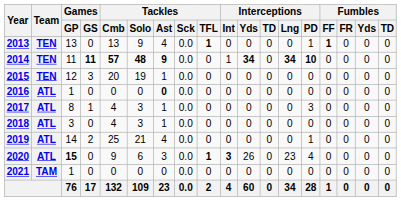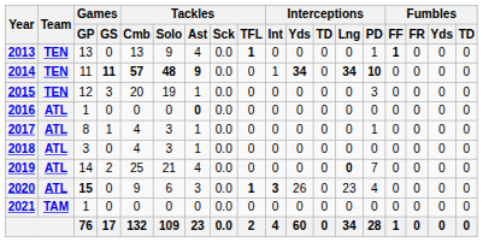 <table class="wikitable" style="text-align:center">
 <tr>
 <th rowspan="2">Year</th>
 <th rowspan="2">Team</th>
 <th colspan="2">Games</th>
 <th colspan="5">Tackles</th>
 <th colspan="5">Interceptions</th>
 <th colspan="4">Fumbles</th>
 </tr>
 <tr>
 <th>GP</th>
 <th>GS</th>
 <th>Cmb</th>
 <th>Solo</th>
 <th>Ast</th>
 <th>Sck</th>
 <th>TFL</th>
 <th>Int</th>
 <th>Yds</th>
 <th>TD</th>
 <th>Lng</th>
 <th>PD</th>
 <th>FF</th>
 <th>FR</th>
 <th>Yds</th>
 <th>TD</th>
 </tr>
 <tr>
 <th><a href='#'>2013</a></th>
 <th><a href='#'>TEN</a></th>
 <td>13</td>
 <td>0</td>
 <td>13</td>
 <td>9</td>
 <td>4</td>
 <td>0.0</td>
 <td><strong>1</strong></td>
 <td>0</td>
 <td>0</td>
 <td>0</td>
 <td>0</td>
 <td>1</td>
 <td><strong>1</strong></td>
 <td>0</td>
 <td>0</td>
 <td>0</td>
 </tr>
 <tr>
 <th><a href='#'>2014</a></th>
 <th><a href='#'>TEN</a></th>
 <td>11</td>
 <td><strong>11</strong></td>
 <td><strong>57</strong></td>
 <td><strong>48</strong></td>
 <td><strong>9</strong></td>
 <td>0.0</td>
 <td>0</td>
 <td>1</td>
 <td><strong>34</strong></td>
 <td>0</td>
 <td><strong>34</strong></td>
 <td><strong>10</strong></td>
 <td>0</td>
 <td>0</td>
 <td>0</td>
 <td>0</td>
 </tr>
 <tr>
 <th><a href='#'>2015</a></th>
 <th><a href='#'>TEN</a></th>
 <td>12</td>
 <td>3</td>
 <td>20</td>
 <td>19</td>
 <td>1</td>
 <td>0.0</td>
 <td>0</td>
 <td>0</td>
 <td>0</td>
 <td>0</td>
 <td>0</td>
-<td>0</td>
+<td>3</td>
 <td>0</td>
 <td>0</td>
 <td>0</td>
 <td>0</td>
 </tr>
 <tr>
 <th><a href='#'>2016</a></th>
 <th><a href='#'>ATL</a></th>
 <td>1</td>
 <td>0</td>
 <td>0</td>
 <td>0</td>
 <td><strong>0</strong></td>
 <td>0.0</td>
 <td>0</td>
 <td>0</td>
 <td>0</td>
 <td>0</td>
 <td>0</td>
 <td>0</td>
 <td>0</td>
 <td>0</td>
 <td>0</td>
 <td>0</td>
 </tr>
 <tr>
 <th><a href='#'>2017</a></th>
 <th><a href='#'>ATL</a></th>
 <td>8</td>
 <td>1</td>
 <td>4</td>
 <td>3</td>
 <td>1</td>
 <td>0.0</td>
 <td>0</td>
 <td>0</td>
 <td>0</td>
 <td>0</td>
 <td>0</td>
-<td>3</td>
+<td>1</td>
 <td>0</td>
 <td>0</td>
 <td>0</td>
 <td>0</td>
 </tr>
 <tr>
 <th><a href='#'>2018</a></th>
 <th><a href='#'>ATL</a></th>
 <td>3</td>
 <td>0</td>
 <td>4</td>
 <td>3</td>
 <td>1</td>
 <td>0.0</td>
 <td>0</td>
 <td>0</td>
 <td>0</td>
 <td>0</td>
 <td>0</td>
 <td>0</td>
 <td>0</td>
 <td>0</td>
 <td>0</td>
 <td>0</td>
 </tr>
 <tr>
 <th><a href='#'>2019</a></th>
 <th><a href='#'>ATL</a></th>
 <td>14</td>
 <td>2</td>
 <td>25</td>
 <td>21</td>
 <td>4</td>
 <td>0.0</td>
 <td>0</td>
 <td>0</td>
 <td>0</td>
 <td>0</td>
-<td>0</td>
-<td>1</td>
+<td><strong>0</strong></td>
+<td>7</td>
 <td>0</td>
 <td>0</td>
 <td>0</td>
 <td>0</td>
 </tr>
 <tr>
 <th><a href='#'>2020</a></th>
 <th><a href='#'>ATL</a></th>
 <td><strong>15</strong></td>
 <td>0</td>
 <td>9</td>
 <td>6</td>
 <td>3</td>
 <td>0.0</td>
 <td><strong>1</strong></td>
 <td><strong>3</strong></td>
 <td>26</td>
 <td>0</td>
 <td>23</td>
 <td>4</td>
 <td>0</td>
 <td>0</td>
 <td>0</td>
 <td>0</td>
 </tr>
 <tr>
 <th><a href='#'>2021</a></th>
 <th><a href='#'>TAM</a></th>
 <td>1</td>
 <td>0</td>
 <td>0</td>
 <td>0</td>
 <td>0</td>
 <td>0.0</td>
 <td>0</td>
 <td>0</td>
 <td>0</td>
 <td>0</td>
 <td>0</td>
 <td>0</td>
 <td>0</td>
 <td>0</td>
 <td>0</td>
 <td>0</td>
 </tr>
 <tr>
 <th colspan="2"></th>
 <th>76</th>
 <th>17</th>
 <th>132</th>
 <th>109</th>
 <th>23</th>
 <th>0.0</th>
 <th>2</th>
 <th>4</th>
 <th>60</th>
 <th>0</th>
 <th>34</th>
 <th>28</th>
 <th>1</th>
 <th>0</th>
 <th>0</th>
 <th>0</th>
 </tr>
 </table>
